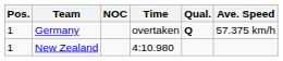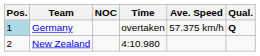 <table class="wikitable" style="font-size:95%;">
 <tr>
 <th>Pos.</th>
 <th>Team</th>
 <th>NOC</th>
 <th>Time</th>
+<th>Ave. Speed</th>
 <th>Qual.</th>
-<th>Ave. Speed</th>
 </tr>
 <tr>
-<td>1</td>
+<td style="background: lightblue;">1</td>
 <td><a href='#'>Germany</a></td>
 <td></td>
 <td>overtaken</td>
+<td>57.375 km/h</td>
 <td><strong>Q</strong></td>
-<td>57.375 km/h</td>
 </tr>
 <tr>
-<td>1</td>
+<td>2</td>
 <td><a href='#'>New Zealand</a></td>
 <td></td>
 <td>4:10.980</td>
 <td></td>
 <td></td>
 </tr>
 </table>
